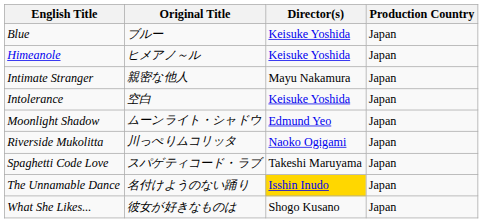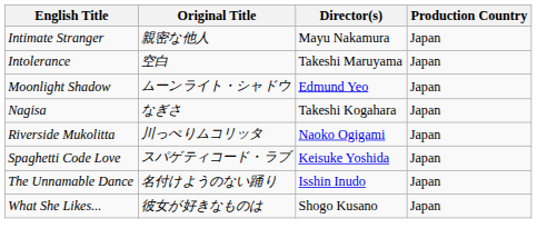 <table class="sortable wikitable" style="width:100%; margin-bottom:4px">
 <tr>
 <th>English Title</th>
 <th>Original Title</th>
 <th>Director(s)</th>
 <th>Production Country</th>
-</tr>
-<tr>
-<td><em>Blue</em></td>
-<td><em>ブルー</em></td>
-<td><a href='#'>Keisuke Yoshida</a></td>
-<td>Japan</td>
-</tr>
-<tr>
-<td><em><a href='#'>Himeanole</a></em></td>
-<td><em>ヒメアノ～ル</em></td>
-<td><a href='#'>Keisuke Yoshida</a></td>
-<td>Japan</td>
 </tr>
 <tr>
 <td><em>Intimate Stranger</em></td>
 <td><em>親密な他人</em></td>
 <td>Mayu Nakamura</td>
 <td>Japan</td>
 </tr>
 <tr>
 <td><em>Intolerance</em></td>
 <td><em>空白</em></td>
-<td><a href='#'>Keisuke Yoshida</a></td>
+<td>Takeshi Maruyama</td>
 <td>Japan</td>
 </tr>
 <tr>
 <td><em>Moonlight Shadow</em></td>
 <td><em>ムーンライト・シャドウ</em></td>
 <td><a href='#'>Edmund Yeo</a></td>
+<td>Japan</td>
+</tr>
+<tr>
+<td><em>Nagisa</em></td>
+<td><em>なぎさ</em></td>
+<td>Takeshi Kogahara</td>
 <td>Japan</td>
 </tr>
 <tr>
 <td><em>Riverside Mukolitta</em></td>
 <td><em>川っぺりムコリッタ</em></td>
 <td><a href='#'>Naoko Ogigami</a></td>
 <td>Japan</td>
 </tr>
 <tr>
 <td><em>Spaghetti Code Love</em></td>
 <td><em>スパゲティコード・ラブ</em></td>
-<td>Takeshi Maruyama</td>
+<td><a href='#'>Keisuke Yoshida</a></td>
 <td>Japan</td>
 </tr>
 <tr>
 <td><em>The Unnamable Dance</em></td>
 <td><em>名付けようのない踊り</em></td>
-<td style="background: gold;"><a href='#'>Isshin Inudo</a></td>
+<td><a href='#'>Isshin Inudo</a></td>
 <td>Japan</td>
 </tr>
 <tr>
 <td><em>What She Likes...</em></td>
 <td><em>彼女が好きなものは</em></td>
 <td>Shogo Kusano</td>
 <td>Japan</td>
 </tr>
 </table>
